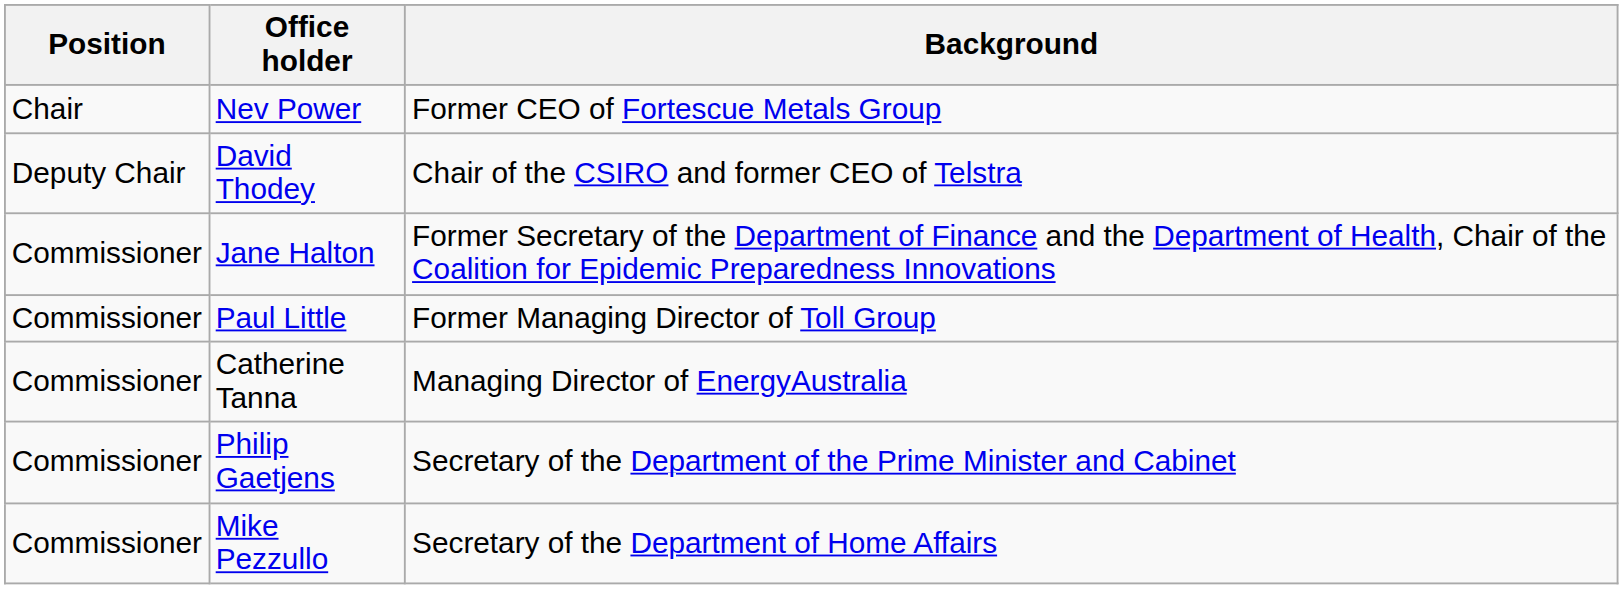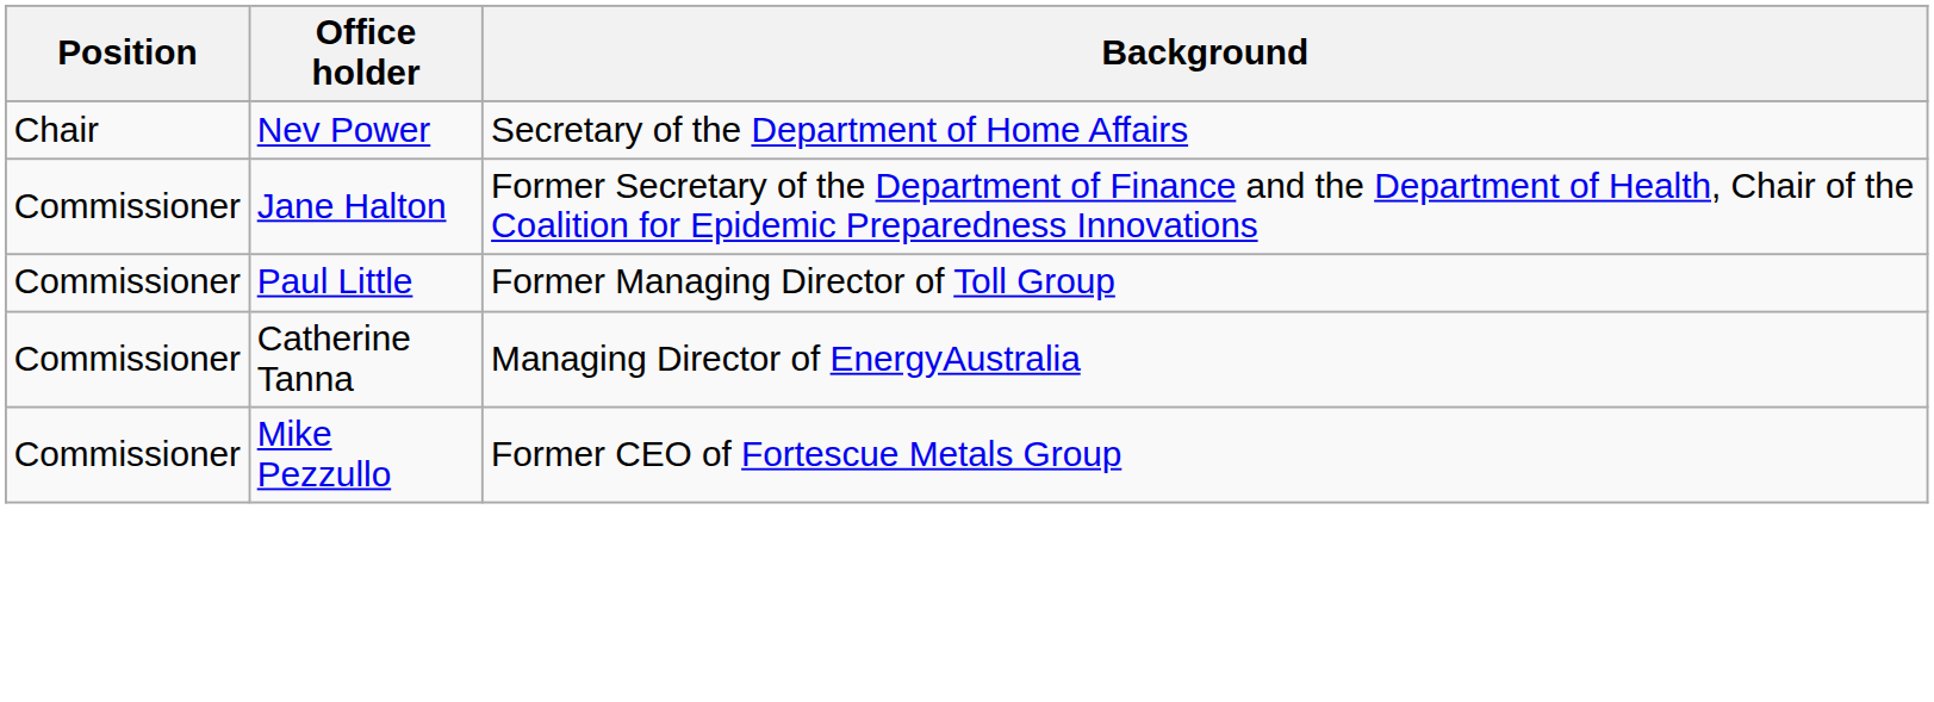 <table class="wikitable">
 <tr>
 <th>Position</th>
 <th>Office holder</th>
 <th>Background</th>
 </tr>
 <tr>
 <td>Chair</td>
 <td><a href='#'>Nev Power</a></td>
-<td>Former CEO of <a href='#'>Fortescue Metals Group</a></td>
-</tr>
-<tr>
-<td>Deputy Chair</td>
-<td><a href='#'>David Thodey</a></td>
-<td>Chair of the <a href='#'>CSIRO</a> and former CEO of <a href='#'>Telstra</a></td>
+<td>Secretary of the <a href='#'>Department of Home Affairs</a></td>
 </tr>
 <tr>
 <td>Commissioner</td>
 <td><a href='#'>Jane Halton</a></td>
 <td>Former Secretary of the <a href='#'>Department of Finance</a> and the <a href='#'>Department of Health</a>, Chair of the <a href='#'>Coalition for Epidemic Preparedness Innovations</a></td>
 </tr>
 <tr>
 <td>Commissioner</td>
 <td><a href='#'>Paul Little</a></td>
 <td>Former Managing Director of <a href='#'>Toll Group</a></td>
 </tr>
 <tr>
 <td>Commissioner</td>
 <td>Catherine Tanna</td>
 <td>Managing Director of <a href='#'>EnergyAustralia</a></td>
 </tr>
 <tr>
 <td>Commissioner</td>
-<td><a href='#'>Philip Gaetjens</a></td>
-<td>Secretary of the <a href='#'>Department of the Prime Minister and Cabinet</a></td>
-</tr>
-<tr>
-<td>Commissioner</td>
 <td><a href='#'>Mike Pezzullo</a></td>
-<td>Secretary of the <a href='#'>Department of Home Affairs</a></td>
+<td>Former CEO of <a href='#'>Fortescue Metals Group</a></td>
 </tr>
 </table>
